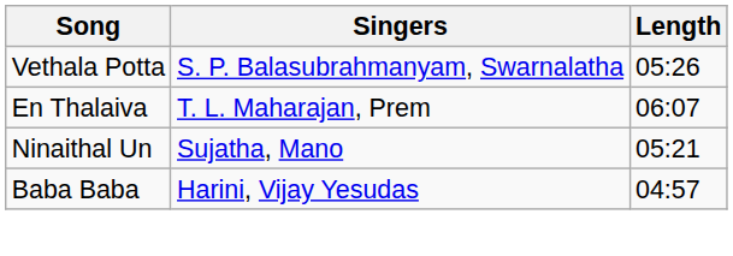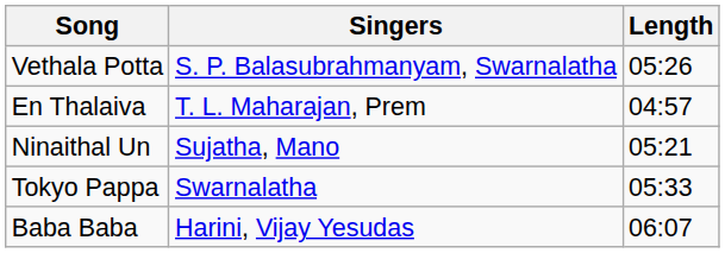 <table class="wikitable" style="font-size: 95%;">
 <tr>
 <th>Song</th>
 <th>Singers</th>
 <th>Length</th>
 </tr>
 <tr>
 <td>Vethala Potta</td>
 <td><a href='#'>S. P. Balasubrahmanyam</a>, <a href='#'>Swarnalatha</a></td>
 <td>05:26</td>
 </tr>
 <tr>
 <td>En Thalaiva</td>
 <td><a href='#'>T. L. Maharajan</a>, Prem</td>
-<td>06:07</td>
+<td>04:57</td>
 </tr>
 <tr>
 <td>Ninaithal Un</td>
 <td><a href='#'>Sujatha</a>, <a href='#'>Mano</a></td>
 <td>05:21</td>
 </tr>
 <tr>
+<td>Tokyo Pappa</td>
+<td><a href='#'>Swarnalatha</a></td>
+<td>05:33</td>
+</tr>
+<tr>
 <td>Baba Baba</td>
 <td><a href='#'>Harini</a>, <a href='#'>Vijay Yesudas</a></td>
-<td>04:57</td>
+<td>06:07</td>
 </tr>
 </table>
